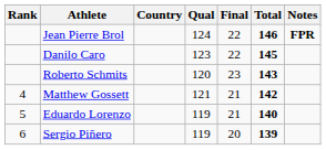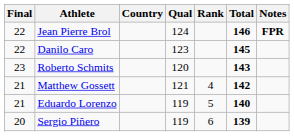 <table class="wikitable sortable" style="text-align:center">
 <tr>
-<th>Rank</th>
+<th>Final</th>
 <th>Athlete</th>
 <th>Country</th>
 <th>Qual</th>
-<th>Final</th>
+<th>Rank</th>
 <th>Total</th>
 <th class="unsortable">Notes</th>
 </tr>
 <tr>
-<td></td>
+<td>22</td>
 <td align="left"><a href='#'>Jean Pierre Brol</a></td>
 <td align="left"></td>
 <td>124</td>
-<td>22</td>
+<td></td>
 <td><strong>146</strong></td>
 <td><strong>FPR</strong></td>
 </tr>
 <tr>
-<td></td>
+<td>22</td>
 <td align="left"><a href='#'>Danilo Caro</a></td>
 <td align="left"></td>
 <td>123</td>
-<td>22</td>
+<td></td>
 <td><strong>145</strong></td>
 <td></td>
 </tr>
 <tr>
-<td></td>
+<td>23</td>
 <td align="left"><a href='#'>Roberto Schmits</a></td>
 <td align="left"></td>
 <td>120</td>
-<td>23</td>
+<td></td>
 <td><strong>143</strong></td>
 <td></td>
 </tr>
 <tr>
-<td>4</td>
+<td>21</td>
 <td align="left"><a href='#'>Matthew Gossett</a></td>
 <td align="left"></td>
 <td>121</td>
-<td>21</td>
+<td>4</td>
 <td><strong>142</strong></td>
 <td></td>
 </tr>
 <tr>
-<td>5</td>
+<td>21</td>
 <td align="left"><a href='#'>Eduardo Lorenzo</a></td>
 <td align="left"></td>
 <td>119</td>
-<td>21</td>
+<td>5</td>
 <td><strong>140</strong></td>
 <td></td>
 </tr>
 <tr>
-<td>6</td>
+<td>20</td>
 <td align="left"><a href='#'>Sergio Piñero</a></td>
 <td align="left"></td>
 <td>119</td>
-<td>20</td>
+<td>6</td>
 <td><strong>139</strong></td>
 <td></td>
 </tr>
 </table>
